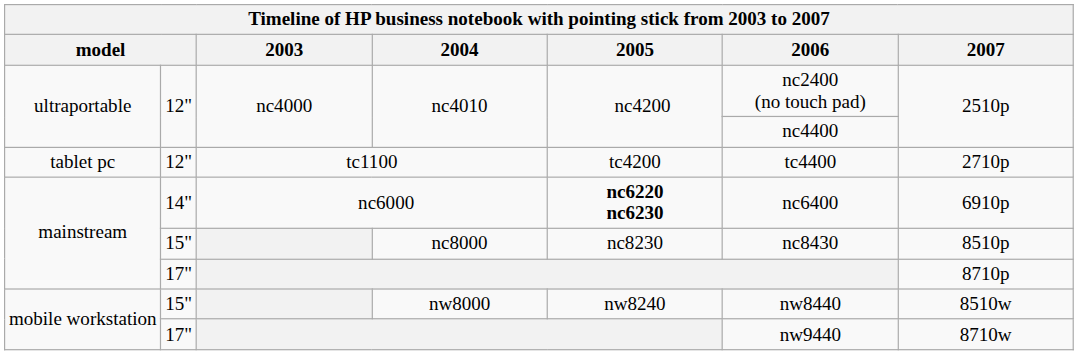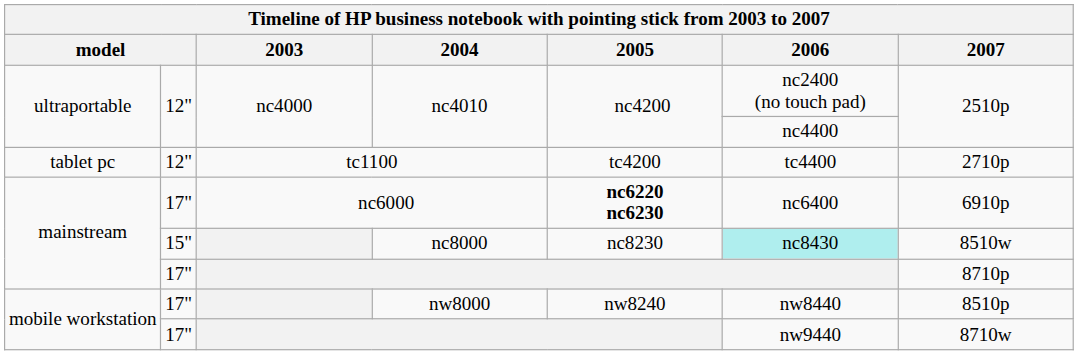 <table class="wikitable mw-collapsible mw-collapsed" style="text-align: center; min-width: 800px;">
 <tr>
 <th colspan="7">Timeline of HP business notebook with pointing stick from 2003 to 2007</th>
 </tr>
 <tr>
 <th style="min-width: 5px" colspan="2">model</th>
 <th style="min-width: 140px">2003</th>
 <th style="min-width: 140px">2004</th>
 <th style="min-width: 140px">2005</th>
 <th style="min-width: 140px">2006</th>
 <th style="min-width: 140px">2007</th>
 </tr>
 <tr>
 <td rowspan="2">ultraportable</td>
 <td rowspan="2">12"</td>
 <td rowspan="2">nc4000</td>
 <td rowspan="2">nc4010</td>
 <td style="padding-left: 1em;" rowspan="2">nc4200</td>
 <td>nc2400<br>(no touch pad)<br></td>
 <td rowspan="2">2510p</td>
 </tr>
 <tr>
 <td>nc4400</td>
 </tr>
 <tr>
 <td>tablet pc</td>
 <td>12"</td>
 <td colspan="2">tc1100</td>
 <td>tc4200</td>
 <td>tc4400</td>
 <td>2710p</td>
 </tr>
 <tr>
 <td rowspan="3">mainstream</td>
-<td>14"</td>
+<td>17"</td>
 <td style="padding-left: 1.7em;" colspan="2">nc6000</td>
 <td><strong>nc6220<br>nc6230</strong></td>
 <td>nc6400</td>
 <td>6910p</td>
 </tr>
 <tr>
 <td>15"</td>
 <th colspan="1"></th>
 <td>nc8000</td>
 <td>nc8230</td>
-<td>nc8430</td>
-<td>8510p</td>
+<td style="background: paleturquoise;">nc8430</td>
+<td>8510w</td>
 </tr>
 <tr>
 <td>17"</td>
 <th colspan="4"></th>
 <td>8710p</td>
 </tr>
 <tr>
 <td rowspan="2">mobile workstation</td>
-<td>15"</td>
+<td>17"</td>
 <th colspan="1"></th>
 <td>nw8000</td>
 <td>nw8240</td>
 <td>nw8440</td>
-<td>8510w</td>
+<td>8510p</td>
 </tr>
 <tr>
 <td>17"</td>
 <th colspan="3"></th>
 <td>nw9440</td>
 <td>8710w</td>
 </tr>
 </table>
